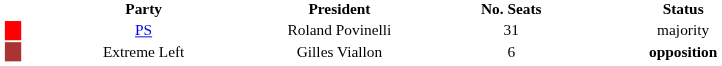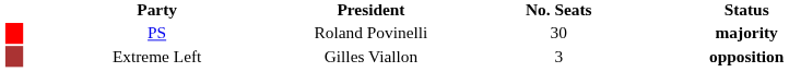 <table class="toccolours" style="margin:1em auto;">
 <tr>
 <th></th>
 <th width=15px></th>
 <th width=250px>Party</th>
 <th width=150px>President</th>
 <th width=200px>No. Seats</th>
 <th width=150px>Status</th>
 </tr>
 <tr ---- ALIGN="center">
 <td></td>
 <td bgcolor=#FF0000></td>
 <td><a href='#'>PS</a></td>
 <td>Roland Povinelli</td>
-<td>31</td>
-<td>majority</td>
+<td>30</td>
+<td><strong>majority</strong></td>
 </tr>
 <tr ---- ALIGN="center">
 <td></td>
 <td bgcolor=#AA3333></td>
 <td>Extreme Left</td>
 <td>Gilles Viallon</td>
-<td>6</td>
+<td>3</td>
 <td><strong>opposition</strong></td>
 </tr>
 </table>
